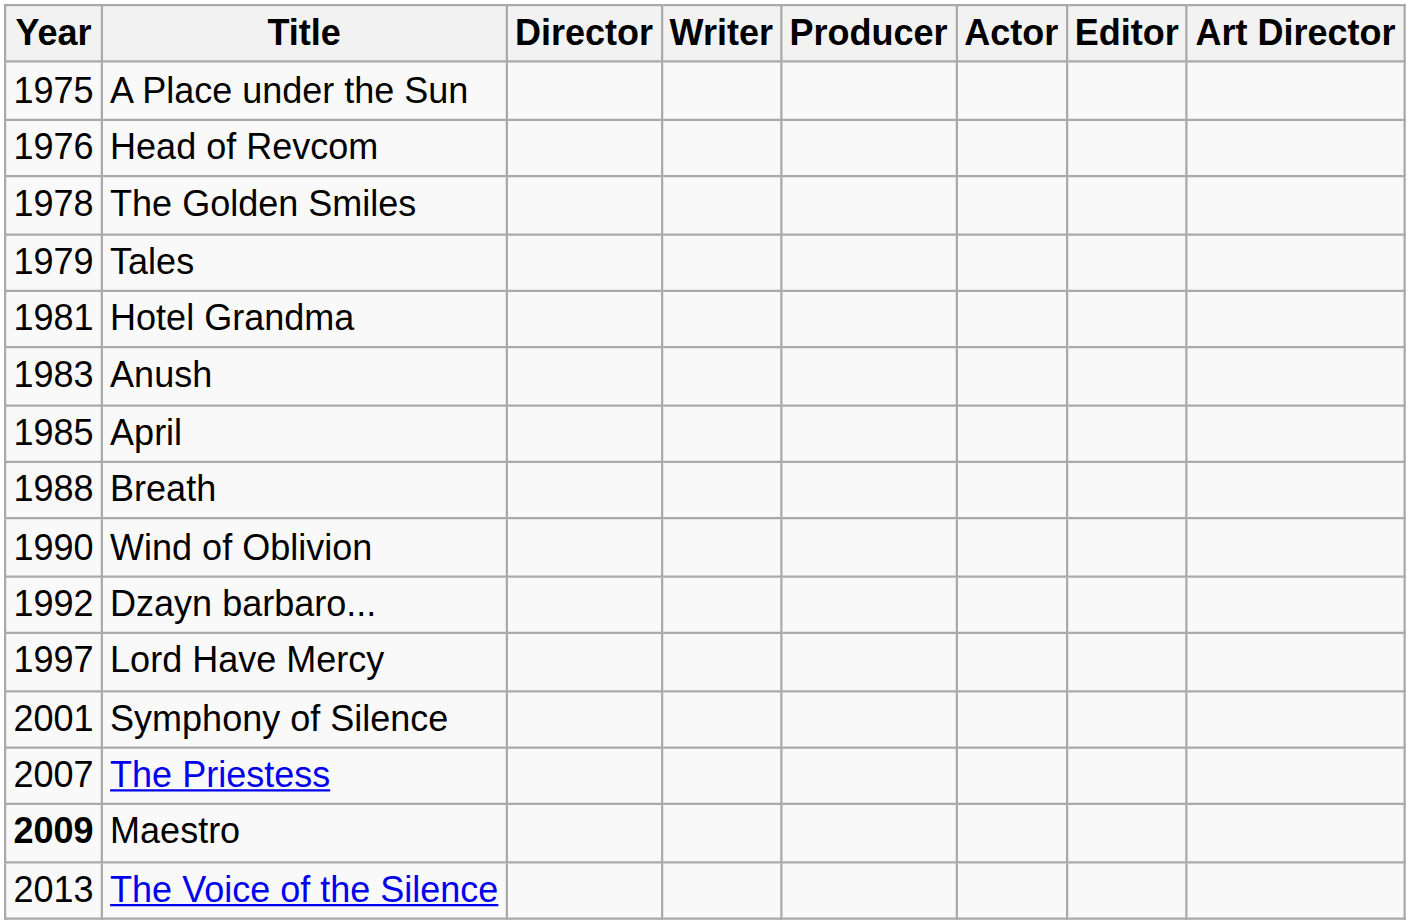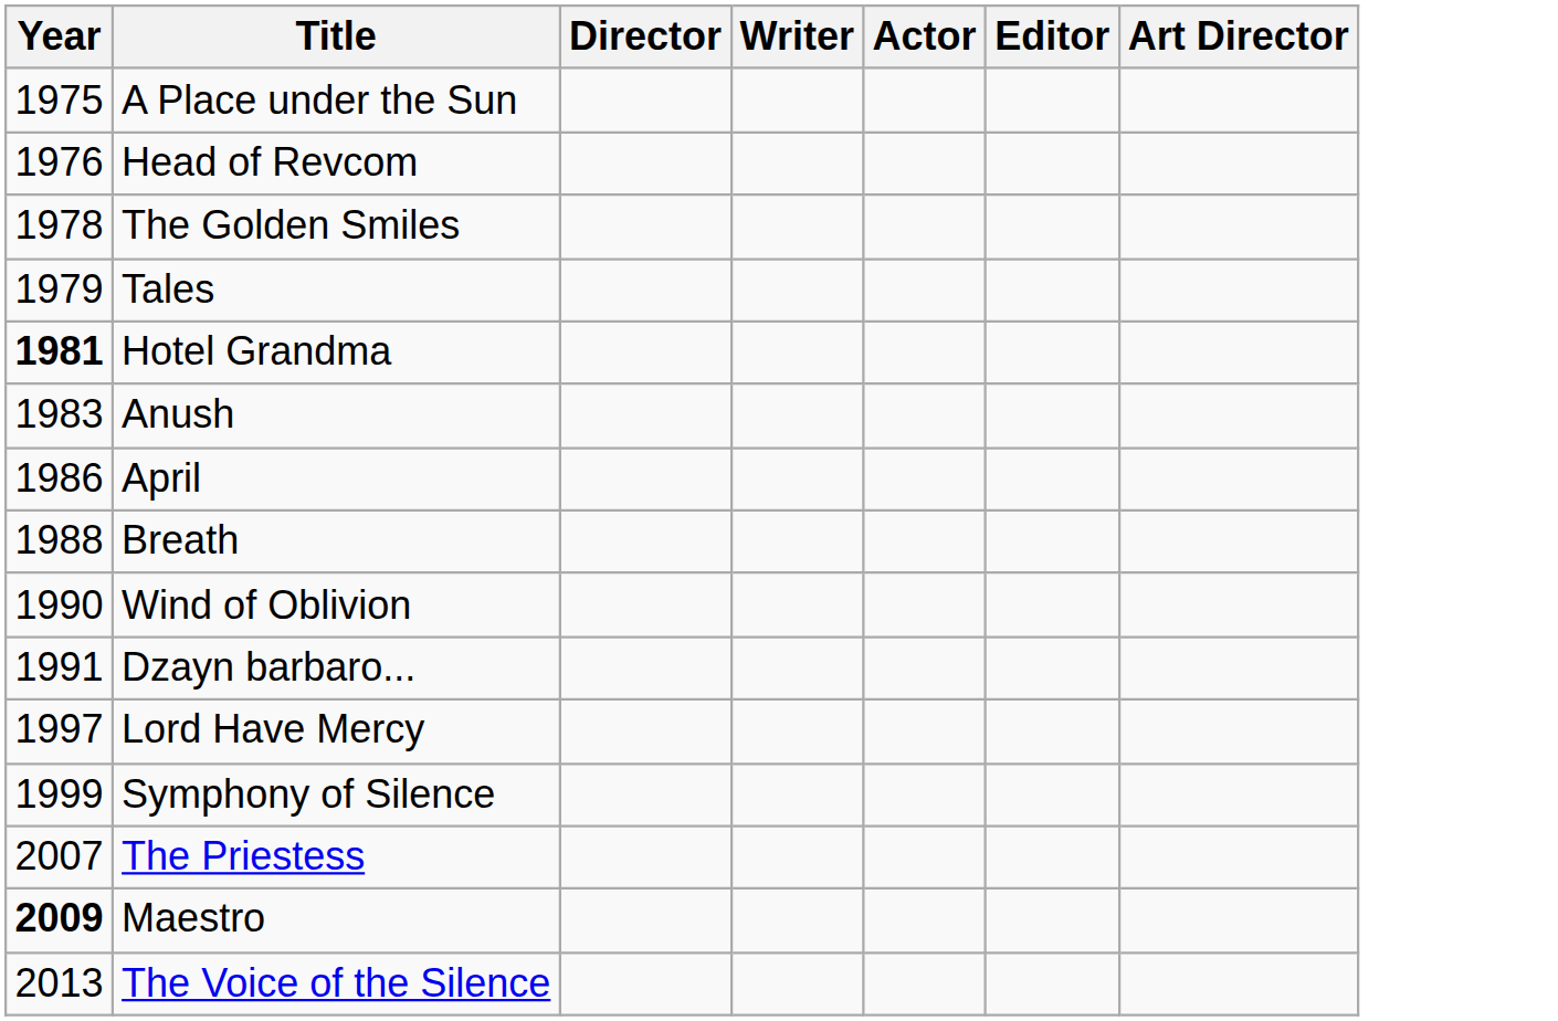 <table class="wikitable">
 <tr>
 <th>Year</th>
 <th>Title</th>
 <th>Director</th>
 <th>Writer</th>
-<th>Producer</th>
 <th>Actor</th>
 <th>Editor</th>
 <th>Art Director</th>
 </tr>
 <tr>
 <td>1975</td>
 <td>A Place under the Sun</td>
-<td></td>
 <td></td>
 <td></td>
 <td></td>
 <td></td>
 <td></td>
 </tr>
 <tr>
 <td>1976</td>
 <td>Head of Revcom</td>
 <td></td>
 <td></td>
 <td></td>
 <td></td>
 <td></td>
-<td></td>
 </tr>
 <tr>
 <td>1978</td>
 <td>The Golden Smiles</td>
-<td></td>
 <td></td>
 <td></td>
 <td></td>
 <td></td>
 <td></td>
 </tr>
 <tr>
 <td>1979</td>
 <td>Tales</td>
 <td></td>
 <td></td>
 <td></td>
 <td></td>
 <td></td>
-<td></td>
 </tr>
 <tr>
-<td>1981</td>
+<td><strong>1981</strong></td>
 <td>Hotel Grandma</td>
-<td></td>
 <td></td>
 <td></td>
 <td></td>
 <td></td>
 <td></td>
 </tr>
 <tr>
 <td>1983</td>
 <td>Anush</td>
 <td></td>
 <td></td>
 <td></td>
 <td></td>
 <td></td>
-<td></td>
 </tr>
 <tr>
-<td>1985</td>
+<td>1986</td>
 <td>April</td>
-<td></td>
 <td></td>
 <td></td>
 <td></td>
 <td></td>
 <td></td>
 </tr>
 <tr>
 <td>1988</td>
 <td>Breath</td>
 <td></td>
 <td></td>
 <td></td>
 <td></td>
 <td></td>
-<td></td>
 </tr>
 <tr>
 <td>1990</td>
 <td>Wind of Oblivion</td>
 <td></td>
 <td></td>
 <td></td>
 <td></td>
 <td></td>
-<td></td>
 </tr>
 <tr>
-<td>1992</td>
+<td>1991</td>
 <td>Dzayn barbaro...</td>
-<td></td>
 <td></td>
 <td></td>
 <td></td>
 <td></td>
 <td></td>
 </tr>
 <tr>
 <td>1997</td>
 <td>Lord Have Mercy</td>
 <td></td>
 <td></td>
 <td></td>
 <td></td>
 <td></td>
-<td></td>
 </tr>
 <tr>
-<td>2001</td>
+<td>1999</td>
 <td>Symphony of Silence</td>
-<td></td>
 <td></td>
 <td></td>
 <td></td>
 <td></td>
 <td></td>
 </tr>
 <tr>
 <td>2007</td>
 <td><a href='#'>The Priestess</a></td>
 <td></td>
 <td></td>
 <td></td>
 <td></td>
 <td></td>
-<td></td>
 </tr>
 <tr>
 <td><strong>2009</strong></td>
 <td>Maestro</td>
-<td></td>
 <td></td>
 <td></td>
 <td></td>
 <td></td>
 <td></td>
 </tr>
 <tr>
 <td>2013</td>
 <td><a href='#'>The Voice of the Silence</a></td>
 <td></td>
 <td></td>
 <td></td>
 <td></td>
 <td></td>
-<td></td>
 </tr>
 </table>
